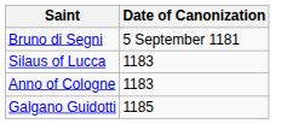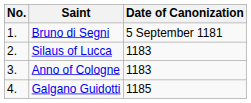 <table class="wikitable">
 <tr>
+<th>No.</th>
 <th>Saint</th>
 <th>Date of Canonization</th>
 </tr>
 <tr>
+<td>1.</td>
 <td><a href='#'>Bruno di Segni</a></td>
 <td>5 September 1181</td>
 </tr>
 <tr>
+<td>2.</td>
 <td><a href='#'>Silaus of Lucca</a></td>
 <td>1183</td>
 </tr>
 <tr>
+<td>3.</td>
 <td><a href='#'>Anno of Cologne</a></td>
 <td>1183</td>
 </tr>
 <tr>
+<td>4.</td>
 <td><a href='#'>Galgano Guidotti</a></td>
 <td>1185</td>
 </tr>
 </table>
